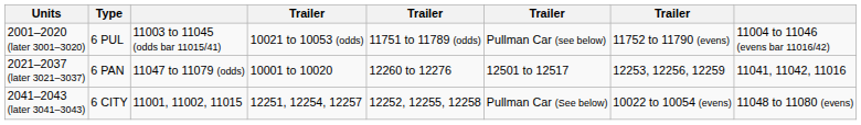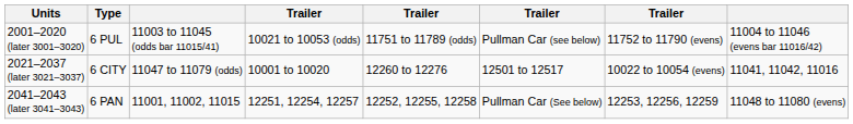 <table class="wikitable">
 <tr>
 <th>Units</th>
 <th>Type</th>
 <th></th>
 <th>Trailer</th>
 <th>Trailer</th>
 <th>Trailer</th>
 <th>Trailer</th>
 <th></th>
 </tr>
 <tr>
 <td>2001–2020<br><small>(later 3001–3020)</small></td>
 <td>6 PUL</td>
 <td>11003 to 11045<br><small>(odds bar 11015/41)</small></td>
 <td> 10021 to 10053 <small> (odds)</small></td>
 <td> 11751 to 11789 <small>(odds)</small></td>
 <td> Pullman Car <small>(see below)</small></td>
 <td> 11752 to 11790 <small>(evens)</small></td>
 <td>11004 to 11046<br><small>(evens bar 11016/42)</small></td>
 </tr>
 <tr>
 <td>2021–2037<br><small>(later 3021–3037)</small></td>
-<td>6 PAN</td>
+<td>6 CITY</td>
 <td>11047 to 11079 <small>(odds)</small></td>
 <td> 10001 to 10020</td>
 <td> 12260 to 12276</td>
 <td> 12501 to 12517</td>
-<td> 12253, 12256, 12259</td>
+<td> 10022 to 10054 <small> (evens)</small></td>
 <td>11041, 11042, 11016</td>
 </tr>
 <tr>
 <td>2041–2043<br><small>(later 3041–3043)</small></td>
-<td>6 CITY</td>
+<td>6 PAN</td>
 <td>11001, 11002, 11015</td>
 <td> 12251, 12254, 12257</td>
 <td> 12252, 12255, 12258</td>
 <td> Pullman Car <small>(See below)</small></td>
-<td> 10022 to 10054 <small> (evens)</small></td>
+<td> 12253, 12256, 12259</td>
 <td>11048 to 11080 <small> (evens)</small></td>
 </tr>
 </table>
